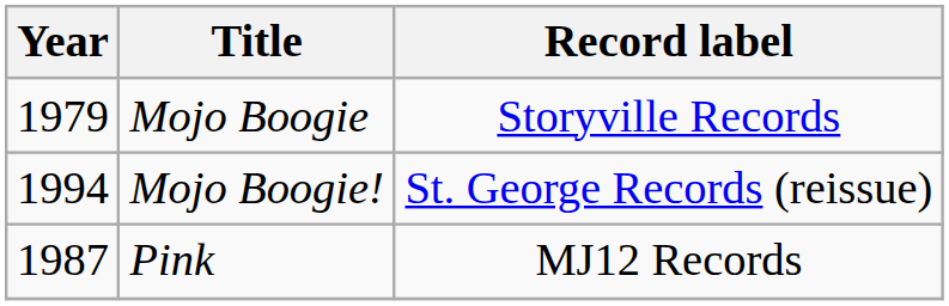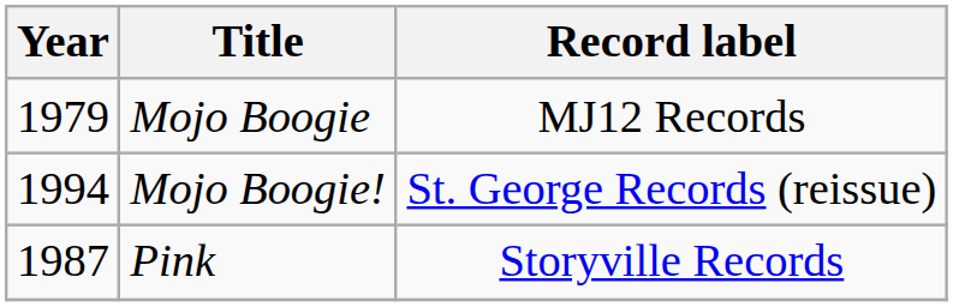 <table class="wikitable sortable">
 <tr>
 <th>Year</th>
 <th>Title</th>
 <th>Record label</th>
 </tr>
 <tr>
 <td>1979</td>
 <td><em>Mojo Boogie</em></td>
-<td style="text-align:center;"><a href='#'>Storyville Records</a></td>
+<td style="text-align:center;">MJ12 Records</td>
 </tr>
 <tr>
 <td>1994</td>
 <td><em>Mojo Boogie!</em></td>
 <td style="text-align:center;"><a href='#'>St. George Records</a> (reissue)</td>
 </tr>
 <tr>
 <td>1987</td>
 <td><em>Pink</em></td>
-<td style="text-align:center;">MJ12 Records</td>
+<td style="text-align:center;"><a href='#'>Storyville Records</a></td>
 </tr>
 <tr>
 </tr>
 </table>
